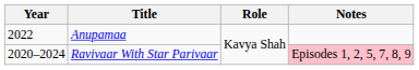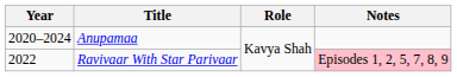 <table class="wikitable sortable">
 <tr>
 <th>Year</th>
 <th>Title</th>
 <th>Role</th>
 <th>Notes</th>
 </tr>
 <tr>
-<td>2022</td>
+<td>2020–2024</td>
 <td><em><a href='#'>Anupamaa</a></em></td>
 <td rowspan= "2">Kavya Shah</td>
 <td></td>
 </tr>
 <tr>
-<td>2020–2024</td>
+<td>2022</td>
 <td><em><a href='#'>Ravivaar With Star Parivaar</a></em></td>
 <td style="background: pink;">Episodes 1, 2, 5, 7, 8, 9</td>
 </tr>
 </table>
